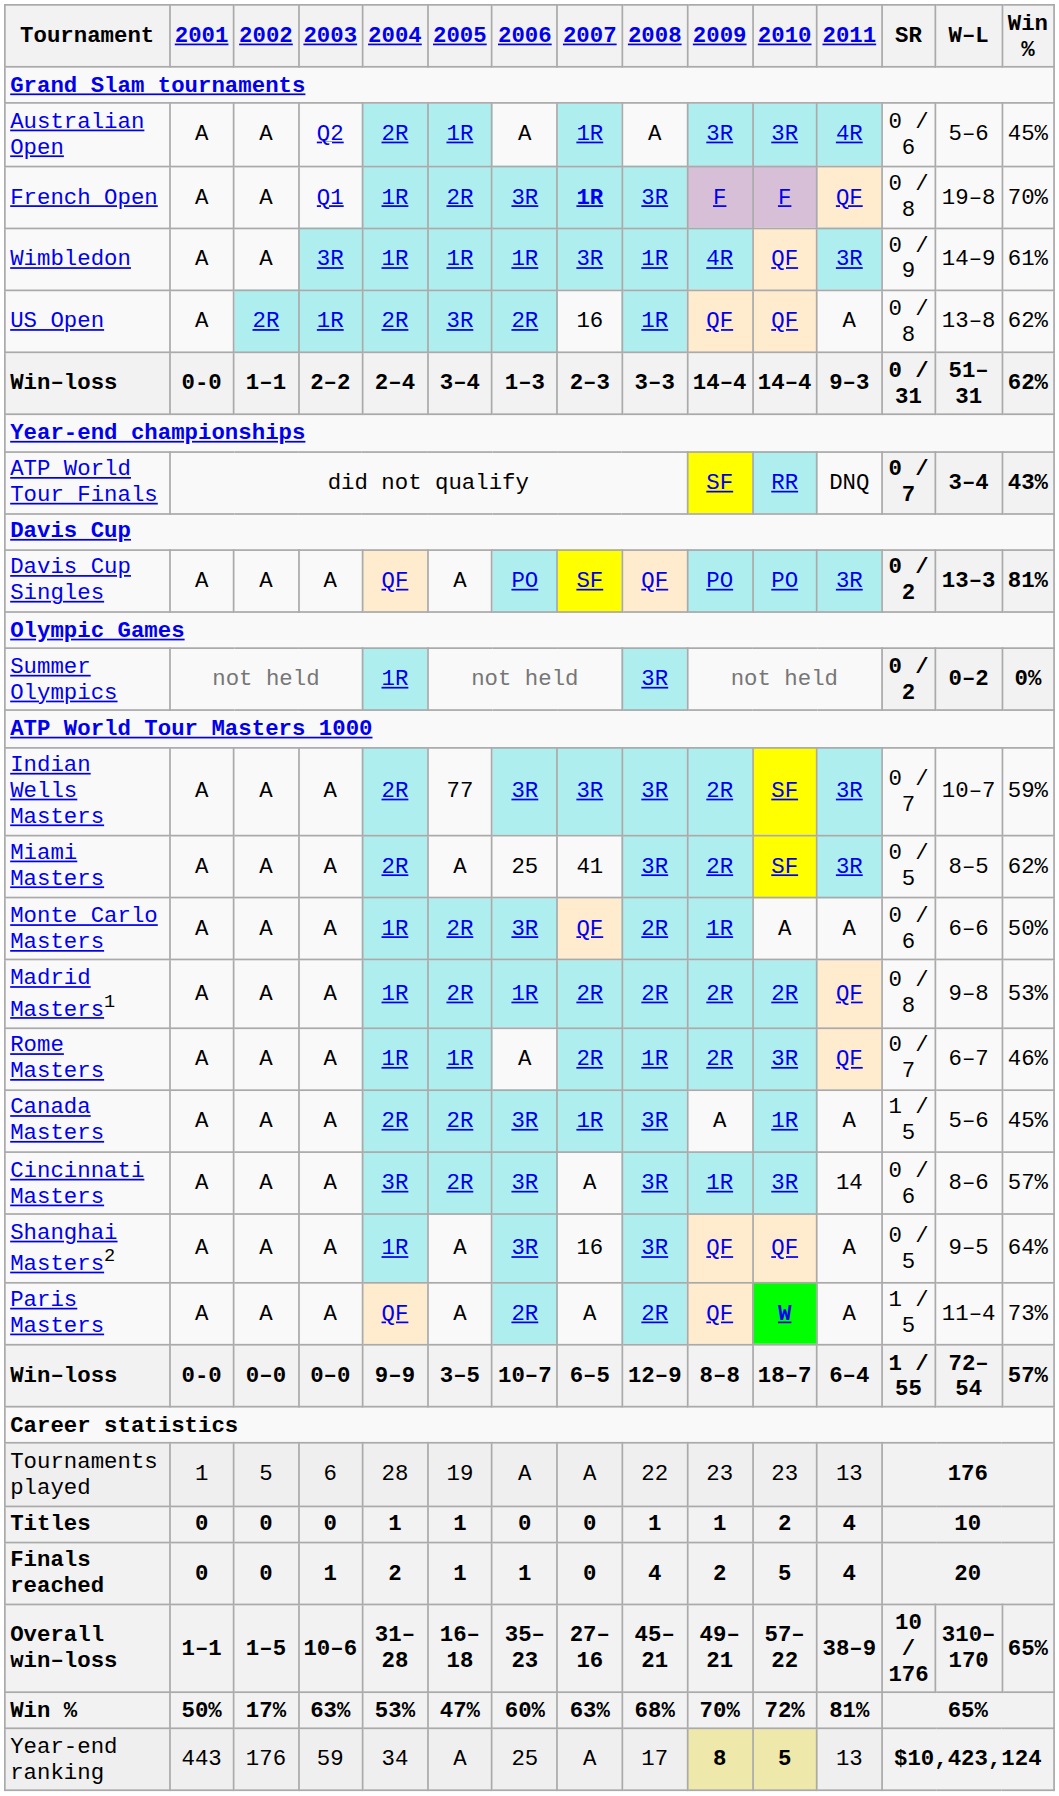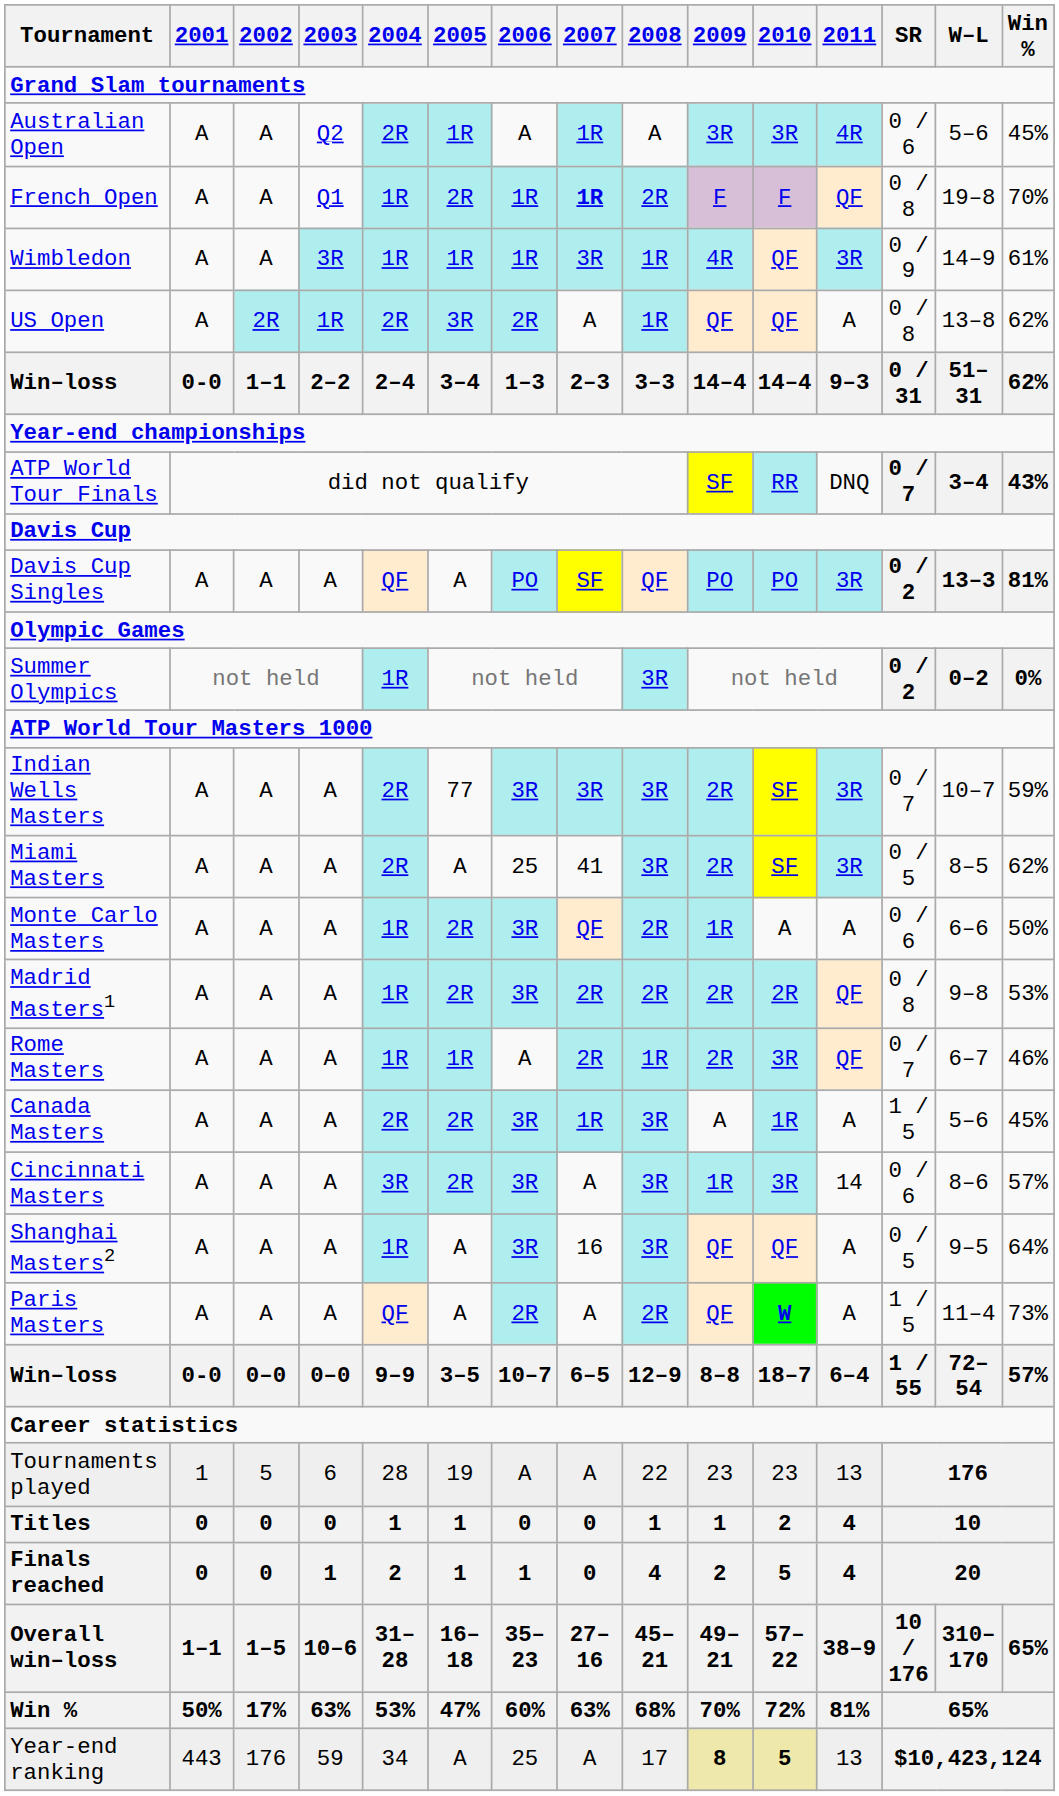 <table class=wikitable style=text-align:center>
 <tr>
 <th>Tournament</th>
 <th><a href='#'>2001</a></th>
 <th><a href='#'>2002</a></th>
 <th><a href='#'>2003</a></th>
 <th><a href='#'>2004</a></th>
 <th><a href='#'>2005</a></th>
 <th><a href='#'>2006</a></th>
 <th><a href='#'>2007</a></th>
 <th><a href='#'>2008</a></th>
 <th><a href='#'>2009</a></th>
 <th><a href='#'>2010</a></th>
 <th><a href='#'>2011</a></th>
 <th>SR</th>
 <th>W–L</th>
 <th>Win %</th>
 </tr>
 <tr>
 <td colspan=25 align=left><a href='#'><strong>Grand Slam tournaments</strong></a></td>
 </tr>
 <tr>
 <td align=left><a href='#'>Australian Open</a></td>
 <td>A</td>
 <td>A</td>
 <td><a href='#'>Q2</a></td>
 <td bgcolor=afeeee><a href='#'>2R</a></td>
 <td bgcolor=afeeee><a href='#'>1R</a></td>
 <td>A</td>
 <td bgcolor=afeeee><a href='#'>1R</a></td>
 <td>A</td>
 <td bgcolor=afeeee><a href='#'>3R</a></td>
 <td bgcolor=afeeee><a href='#'>3R</a></td>
 <td bgcolor=afeeee><a href='#'>4R</a></td>
 <td>0 / 6</td>
 <td>5–6</td>
 <td>45%</td>
 </tr>
 <tr>
 <td align=left><a href='#'>French Open</a></td>
 <td>A</td>
 <td>A</td>
 <td><a href='#'>Q1</a></td>
 <td bgcolor=afeeee><a href='#'>1R</a></td>
 <td bgcolor=afeeee><a href='#'>2R</a></td>
-<td bgcolor=afeeee><a href='#'>3R</a></td>
+<td bgcolor=afeeee><a href='#'>1R</a></td>
 <td bgcolor=afeeee><strong><a href='#'>1R</a></strong></td>
-<td bgcolor=afeeee><a href='#'>3R</a></td>
+<td bgcolor=afeeee><a href='#'>2R</a></td>
 <td bgcolor=thistle><a href='#'>F</a></td>
 <td bgcolor=thistle><a href='#'>F</a></td>
 <td bgcolor=ffebcd><a href='#'>QF</a></td>
 <td>0 / 8</td>
 <td>19–8</td>
 <td>70%</td>
 </tr>
 <tr>
 <td align=left><a href='#'>Wimbledon</a></td>
 <td>A</td>
 <td>A</td>
 <td bgcolor=afeeee><a href='#'>3R</a></td>
 <td bgcolor=afeeee><a href='#'>1R</a></td>
 <td bgcolor=afeeee><a href='#'>1R</a></td>
 <td bgcolor=afeeee><a href='#'>1R</a></td>
 <td bgcolor=afeeee><a href='#'>3R</a></td>
 <td bgcolor=afeeee><a href='#'>1R</a></td>
 <td bgcolor=afeeee><a href='#'>4R</a></td>
 <td bgcolor=ffebcd><a href='#'>QF</a></td>
 <td bgcolor=afeeee><a href='#'>3R</a></td>
 <td>0 / 9</td>
 <td>14–9</td>
 <td>61%</td>
 </tr>
 <tr>
 <td align=left><a href='#'>US Open</a></td>
 <td>A</td>
 <td bgcolor=afeeee><a href='#'>2R</a></td>
 <td bgcolor=afeeee><a href='#'>1R</a></td>
 <td bgcolor=afeeee><a href='#'>2R</a></td>
 <td bgcolor=afeeee><a href='#'>3R</a></td>
 <td bgcolor=afeeee><a href='#'>2R</a></td>
-<td>16</td>
+<td>A</td>
 <td bgcolor=afeeee><a href='#'>1R</a></td>
 <td bgcolor=ffebcd><a href='#'>QF</a></td>
 <td bgcolor=ffebcd><a href='#'>QF</a></td>
 <td>A</td>
 <td>0 / 8</td>
 <td>13–8</td>
 <td>62%</td>
 </tr>
 <tr>
 <th style=text-align:left>Win–loss</th>
 <th>0-0</th>
 <th>1–1</th>
 <th>2–2</th>
 <th>2–4</th>
 <th>3–4</th>
 <th>1–3</th>
 <th>2–3</th>
 <th>3–3</th>
 <th>14–4</th>
 <th>14–4</th>
 <th>9–3</th>
 <th>0 / 31</th>
 <th>51–31</th>
 <th>62%</th>
 </tr>
 <tr>
 <td colspan=25 align=left><strong><a href='#'>Year-end championships</a></strong></td>
 </tr>
 <tr>
 <td align=left><a href='#'>ATP World Tour Finals</a></td>
 <td colspan=8>did not qualify</td>
 <td bgcolor=yellow><a href='#'>SF</a></td>
 <td bgcolor=afeeee><a href='#'>RR</a></td>
 <td colspan=1>DNQ</td>
 <th>0 / 7</th>
 <th>3–4</th>
 <th>43%</th>
 </tr>
 <tr>
 <td colspan=25 align=left><strong><a href='#'>Davis Cup</a></strong></td>
 </tr>
 <tr>
 <td align=left><a href='#'>Davis Cup Singles</a></td>
 <td>A</td>
 <td>A</td>
 <td>A</td>
 <td bgcolor=ffebcd><a href='#'>QF</a></td>
 <td>A</td>
 <td bgcolor=afeeee><a href='#'>PO</a></td>
 <td bgcolor=yellow><a href='#'>SF</a></td>
 <td bgcolor=ffebcd><a href='#'>QF</a></td>
 <td bgcolor=afeeee><a href='#'>PO</a></td>
 <td bgcolor=afeeee><a href='#'>PO</a></td>
 <td bgcolor=afeeee><a href='#'>3R</a></td>
 <th>0 / 2</th>
 <th>13–3</th>
 <th>81%</th>
 </tr>
 <tr>
 <td colspan=25 align=left><strong><a href='#'>Olympic Games</a></strong></td>
 </tr>
 <tr>
 <td align=left><a href='#'>Summer Olympics</a></td>
 <td colspan=3 style=color:#767676>not held</td>
 <td bgcolor=afeeee><a href='#'>1R</a></td>
 <td colspan=3 style=color:#767676>not held</td>
 <td bgcolor=afeeee><a href='#'>3R</a></td>
 <td colspan=3 style=color:#767676>not held</td>
 <th>0 / 2</th>
 <th>0–2</th>
 <th>0%</th>
 </tr>
 <tr>
 <td colspan=25 align=left><strong><a href='#'>ATP World Tour Masters 1000</a></strong></td>
 </tr>
 <tr>
 <td align=left><a href='#'>Indian Wells Masters</a></td>
 <td>A</td>
 <td>A</td>
 <td>A</td>
 <td bgcolor=afeeee><a href='#'>2R</a></td>
 <td>77</td>
 <td bgcolor=afeeee><a href='#'>3R</a></td>
 <td bgcolor=afeeee><a href='#'>3R</a></td>
 <td bgcolor=afeeee><a href='#'>3R</a></td>
 <td bgcolor=afeeee><a href='#'>2R</a></td>
 <td bgcolor=yellow><a href='#'>SF</a></td>
 <td bgcolor=afeeee><a href='#'>3R</a></td>
 <td>0 / 7</td>
 <td>10–7</td>
 <td>59%</td>
 </tr>
 <tr>
 <td align=left><a href='#'>Miami Masters</a></td>
 <td>A</td>
 <td>A</td>
 <td>A</td>
 <td bgcolor=afeeee><a href='#'>2R</a></td>
 <td>A</td>
 <td>25</td>
 <td>41</td>
 <td bgcolor=afeeee><a href='#'>3R</a></td>
 <td bgcolor=afeeee><a href='#'>2R</a></td>
 <td bgcolor=yellow><a href='#'>SF</a></td>
 <td bgcolor=afeeee><a href='#'>3R</a></td>
 <td>0 / 5</td>
 <td>8–5</td>
 <td>62%</td>
 </tr>
 <tr>
 <td align=left><a href='#'>Monte Carlo Masters</a></td>
 <td>A</td>
 <td>A</td>
 <td>A</td>
 <td bgcolor=afeeee><a href='#'>1R</a></td>
 <td bgcolor=afeeee><a href='#'>2R</a></td>
 <td bgcolor=afeeee><a href='#'>3R</a></td>
 <td bgcolor=ffebcd><a href='#'>QF</a></td>
 <td bgcolor=afeeee><a href='#'>2R</a></td>
 <td bgcolor=afeeee><a href='#'>1R</a></td>
 <td>A</td>
 <td>A</td>
 <td>0 / 6</td>
 <td>6–6</td>
 <td>50%</td>
 </tr>
 <tr>
 <td align=left><a href='#'>Madrid Masters</a><sup>1</sup></td>
 <td>A</td>
 <td>A</td>
 <td>A</td>
 <td bgcolor=afeeee><a href='#'>1R</a></td>
 <td bgcolor=afeeee><a href='#'>2R</a></td>
-<td bgcolor=afeeee><a href='#'>1R</a></td>
+<td bgcolor=afeeee><a href='#'>3R</a></td>
 <td bgcolor=afeeee><a href='#'>2R</a></td>
 <td bgcolor=afeeee><a href='#'>2R</a></td>
 <td bgcolor=afeeee><a href='#'>2R</a></td>
 <td bgcolor=afeeee><a href='#'>2R</a></td>
 <td bgcolor=ffebcd><a href='#'>QF</a></td>
 <td>0 / 8</td>
 <td>9–8</td>
 <td>53%</td>
 </tr>
 <tr>
 <td align=left><a href='#'>Rome Masters</a></td>
 <td>A</td>
 <td>A</td>
 <td>A</td>
 <td bgcolor=afeeee><a href='#'>1R</a></td>
 <td bgcolor=afeeee><a href='#'>1R</a></td>
 <td>A</td>
 <td bgcolor=afeeee><a href='#'>2R</a></td>
 <td bgcolor=afeeee><a href='#'>1R</a></td>
 <td bgcolor=afeeee><a href='#'>2R</a></td>
 <td bgcolor=afeeee><a href='#'>3R</a></td>
 <td bgcolor=ffebcd><a href='#'>QF</a></td>
 <td>0 / 7</td>
 <td>6–7</td>
 <td>46%</td>
 </tr>
 <tr>
 <td align=left><a href='#'>Canada Masters</a></td>
 <td>A</td>
 <td>A</td>
 <td>A</td>
 <td bgcolor=afeeee><a href='#'>2R</a></td>
 <td bgcolor=afeeee><a href='#'>2R</a></td>
 <td bgcolor=afeeee><a href='#'>3R</a></td>
 <td bgcolor=afeeee><a href='#'>1R</a></td>
 <td bgcolor=afeeee><a href='#'>3R</a></td>
 <td>A</td>
 <td bgcolor=afeeee><a href='#'>1R</a></td>
 <td>A</td>
 <td>1 / 5</td>
 <td>5–6</td>
 <td>45%</td>
 </tr>
 <tr>
 <td align=left><a href='#'>Cincinnati Masters</a></td>
 <td>A</td>
 <td>A</td>
 <td>A</td>
 <td bgcolor=afeeee><a href='#'>3R</a></td>
 <td bgcolor=afeeee><a href='#'>2R</a></td>
 <td bgcolor=afeeee><a href='#'>3R</a></td>
 <td>A</td>
 <td bgcolor=afeeee><a href='#'>3R</a></td>
 <td bgcolor=afeeee><a href='#'>1R</a></td>
 <td bgcolor=afeeee><a href='#'>3R</a></td>
 <td>14</td>
 <td>0 / 6</td>
 <td>8–6</td>
 <td>57%</td>
 </tr>
 <tr>
 <td align=left><a href='#'>Shanghai Masters</a><sup>2</sup></td>
 <td>A</td>
 <td>A</td>
 <td>A</td>
 <td bgcolor=afeeee><a href='#'>1R</a></td>
 <td>A</td>
 <td bgcolor=afeeee><a href='#'>3R</a></td>
 <td>16</td>
 <td bgcolor=afeeee><a href='#'>3R</a></td>
 <td bgcolor=ffebcd><a href='#'>QF</a></td>
 <td bgcolor=ffebcd><a href='#'>QF</a></td>
 <td>A</td>
 <td>0 / 5</td>
 <td>9–5</td>
 <td>64%</td>
 </tr>
 <tr>
 <td align=left><a href='#'>Paris Masters</a></td>
 <td>A</td>
 <td>A</td>
 <td>A</td>
 <td bgcolor=ffebcd><a href='#'>QF</a></td>
 <td>A</td>
 <td bgcolor=afeeee><a href='#'>2R</a></td>
 <td>A</td>
 <td bgcolor=afeeee><a href='#'>2R</a></td>
 <td bgcolor=ffebcd><a href='#'>QF</a></td>
 <td bgcolor=lime><a href='#'><strong>W</strong></a></td>
 <td>A</td>
 <td>1 / 5</td>
 <td>11–4</td>
 <td>73%</td>
 </tr>
 <tr>
 <th style=text-align:left>Win–loss</th>
 <th>0-0</th>
 <th>0–0</th>
 <th>0–0</th>
 <th>9–9</th>
 <th>3–5</th>
 <th>10–7</th>
 <th>6–5</th>
 <th>12–9</th>
 <th>8–8</th>
 <th>18–7</th>
 <th>6–4</th>
 <th>1 / 55</th>
 <th>72–54</th>
 <th>57%</th>
 </tr>
 <tr>
 <td colspan=25 align=left><strong>Career statistics</strong></td>
 </tr>
 <tr bgcolor=efefef>
 <td align=left>Tournaments played</td>
 <td>1</td>
 <td>5</td>
 <td>6</td>
 <td>28</td>
 <td>19</td>
 <td>A</td>
 <td>A</td>
 <td>22</td>
 <td>23</td>
 <td>23</td>
 <td>13</td>
 <th colspan=3>176</th>
 </tr>
 <tr>
 <th style=text-align:left>Titles</th>
 <th>0</th>
 <th>0</th>
 <th>0</th>
 <th>1</th>
 <th>1</th>
 <th>0</th>
 <th>0</th>
 <th>1</th>
 <th>1</th>
 <th>2</th>
 <th>4</th>
 <th colspan=3>10</th>
 </tr>
 <tr>
 <th style=text-align:left>Finals reached</th>
 <th>0</th>
 <th>0</th>
 <th>1</th>
 <th>2</th>
 <th>1</th>
 <th>1</th>
 <th>0</th>
 <th>4</th>
 <th>2</th>
 <th>5</th>
 <th>4</th>
 <th colspan=3>20</th>
 </tr>
 <tr>
 <th style=text-align:left>Overall win–loss</th>
 <th>1–1</th>
 <th>1–5</th>
 <th>10–6</th>
 <th>31–28</th>
 <th>16–18</th>
 <th>35–23</th>
 <th>27–16</th>
 <th>45–21</th>
 <th>49–21</th>
 <th>57–22</th>
 <th>38–9</th>
 <th>10 / 176</th>
 <th>310–170</th>
 <th>65%</th>
 </tr>
 <tr>
 <th style=text-align:left>Win %</th>
 <th>50%</th>
 <th>17%</th>
 <th>63%</th>
 <th>53%</th>
 <th>47%</th>
 <th>60%</th>
 <th>63%</th>
 <th>68%</th>
 <th>70%</th>
 <th>72%</th>
 <th>81%</th>
 <th colspan=3>65%</th>
 </tr>
 <tr bgcolor=efefef>
 <td align=left>Year-end ranking</td>
 <td>443</td>
 <td>176</td>
 <td>59</td>
 <td>34</td>
 <td>A</td>
 <td>25</td>
 <td>A</td>
 <td>17</td>
 <td bgcolor=eee8aa><strong>8</strong></td>
 <td bgcolor=eee8aa><strong>5</strong></td>
 <td>13</td>
 <th colspan=3>$10,423,124</th>
 </tr>
 </table>
